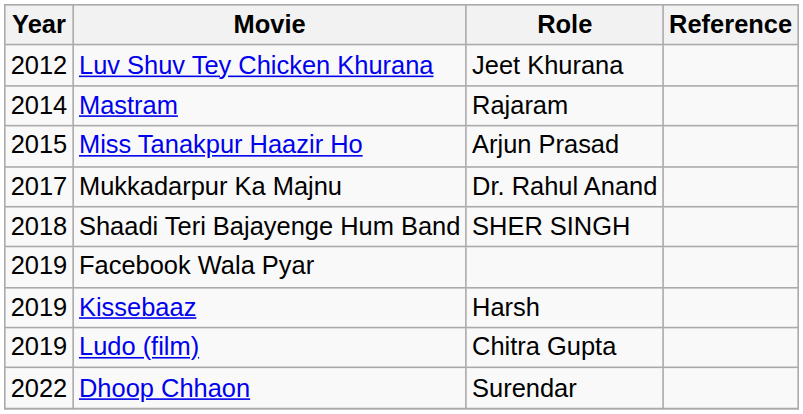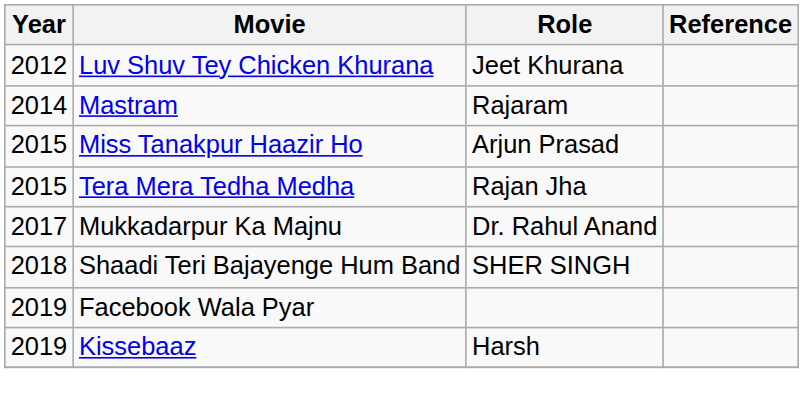 <table class="wikitable">
 <tr>
 <th>Year</th>
 <th>Movie</th>
 <th>Role</th>
 <th>Reference</th>
 </tr>
 <tr>
 <td>2012</td>
 <td><a href='#'>Luv Shuv Tey Chicken Khurana</a></td>
 <td>Jeet Khurana</td>
 <td></td>
 </tr>
 <tr>
 <td>2014</td>
 <td><a href='#'>Mastram</a></td>
 <td>Rajaram</td>
 <td></td>
 </tr>
 <tr>
 <td>2015</td>
 <td><a href='#'>Miss Tanakpur Haazir Ho</a></td>
 <td>Arjun Prasad</td>
+<td></td>
+</tr>
+<tr>
+<td>2015</td>
+<td><a href='#'>Tera Mera Tedha Medha</a></td>
+<td>Rajan Jha</td>
 <td></td>
 </tr>
 <tr>
 <td>2017</td>
 <td>Mukkadarpur Ka Majnu</td>
 <td>Dr. Rahul Anand</td>
 <td></td>
 </tr>
 <tr>
 <td>2018</td>
 <td>Shaadi Teri Bajayenge Hum Band</td>
 <td>SHER SINGH</td>
 <td></td>
 </tr>
 <tr>
 <td>2019</td>
 <td>Facebook Wala Pyar</td>
 <td></td>
 <td></td>
 </tr>
 <tr>
 <td>2019</td>
 <td><a href='#'>Kissebaaz</a></td>
 <td>Harsh</td>
 <td></td>
 </tr>
 <tr>
-<td>2019</td>
-<td><a href='#'>Ludo (film)</a></td>
-<td>Chitra Gupta</td>
-<td></td>
-</tr>
-<tr>
-<td>2022</td>
-<td><a href='#'>Dhoop Chhaon</a></td>
-<td>Surendar</td>
-<td></td>
-</tr>
-<tr>
 </tr>
 </table>
